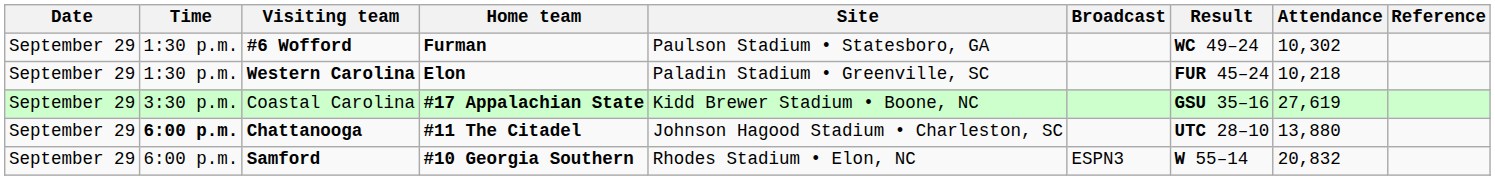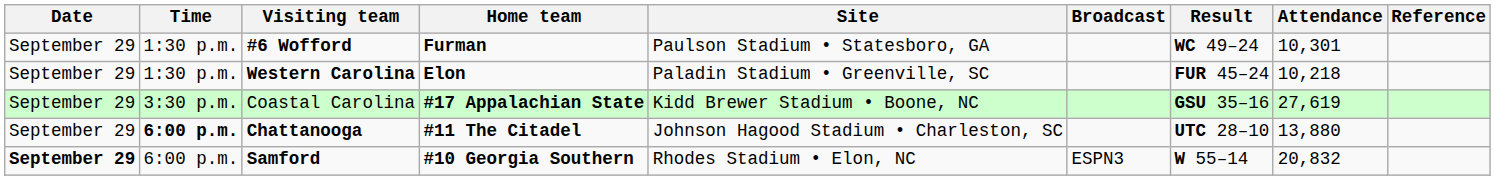 <table class="wikitable" style="font-size:95%;">
 <tr>
 <th>Date</th>
 <th>Time</th>
 <th>Visiting team</th>
 <th>Home team</th>
 <th>Site</th>
 <th>Broadcast</th>
 <th>Result</th>
 <th>Attendance</th>
 <th class="unsortable">Reference</th>
 </tr>
 <tr>
 <td>September 29</td>
 <td>1:30 p.m.</td>
 <td><strong>#6 Wofford</strong></td>
 <td><strong>Furman</strong></td>
 <td>Paulson Stadium • Statesboro, GA</td>
 <td></td>
 <td><strong>WC</strong> 49–24</td>
-<td>10,302</td>
+<td>10,301</td>
 <td style="text-align:center;"></td>
 </tr>
 <tr>
 <td>September 29</td>
 <td>1:30 p.m.</td>
 <td><strong>Western Carolina</strong></td>
 <td><strong>Elon</strong></td>
 <td>Paladin Stadium • Greenville, SC</td>
 <td></td>
 <td><strong>FUR</strong> 45–24</td>
 <td>10,218</td>
 <td style="text-align:center;"></td>
 </tr>
 <tr bgcolor=ccffcc>
 <td>September 29</td>
 <td>3:30 p.m.</td>
 <td>Coastal Carolina</td>
 <td><strong>#17 Appalachian State</strong></td>
 <td>Kidd Brewer Stadium • Boone, NC</td>
 <td></td>
 <td><strong>GSU</strong> 35–16</td>
 <td>27,619</td>
 <td style="text-align:center;"></td>
 </tr>
 <tr>
 <td>September 29</td>
 <td><strong>6:00 p.m.</strong></td>
 <td><strong>Chattanooga</strong></td>
 <td><strong>#11 The Citadel</strong></td>
 <td>Johnson Hagood Stadium • Charleston, SC</td>
 <td></td>
 <td><strong>UTC</strong> 28–10</td>
 <td>13,880</td>
 <td style="text-align:center;"></td>
 </tr>
 <tr>
-<td>September 29</td>
+<td><strong>September 29</strong></td>
 <td>6:00 p.m.</td>
 <td><strong>Samford</strong></td>
 <td><strong>#10 Georgia Southern</strong></td>
 <td>Rhodes Stadium • Elon, NC</td>
 <td>ESPN3</td>
 <td><strong>W</strong> 55–14</td>
 <td>20,832</td>
 <td style="text-align:center;"></td>
 </tr>
 </table>
